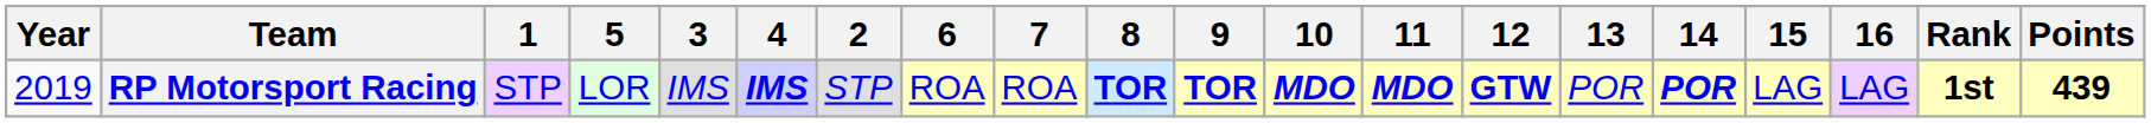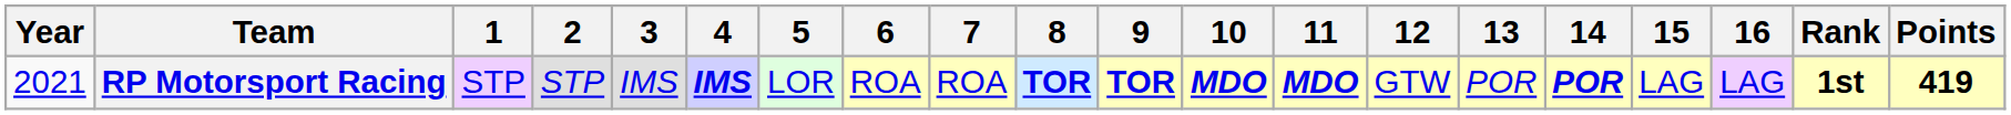 <table class="wikitable" style="text-align:center; font-size:85%">
 <tr>
 <th>Year</th>
 <th>Team</th>
 <th>1</th>
-<th>5</th>
+<th>2</th>
 <th>3</th>
 <th>4</th>
-<th>2</th>
+<th>5</th>
 <th>6</th>
 <th>7</th>
 <th>8</th>
 <th>9</th>
 <th>10</th>
 <th>11</th>
 <th>12</th>
 <th>13</th>
 <th>14</th>
 <th>15</th>
 <th>16</th>
 <th>Rank</th>
 <th>Points</th>
 </tr>
 <tr>
-<td><a href='#'>2019</a></td>
+<td><a href='#'>2021</a></td>
 <th nowrap><a href='#'>RP Motorsport Racing</a></th>
 <td style="background:#EFCFFF;"><a href='#'>STP</a><br></td>
-<td style="background:#DFFFDF;"><a href='#'>LOR</a><br></td>
+<td style="background:#DFDFDF;"><em><a href='#'>STP</a></em><br></td>
 <td style="background:#DFDFDF;"><em><a href='#'>IMS</a></em><br></td>
 <td style="background:#CFCFFF;"><strong><em><a href='#'>IMS</a></em><br></strong></td>
-<td style="background:#DFDFDF;"><em><a href='#'>STP</a></em><br></td>
+<td style="background:#DFFFDF;"><a href='#'>LOR</a><br></td>
 <td style="background:#FFFFBF;"><a href='#'>ROA</a><br></td>
 <td style="background:#FFFFBF;"><a href='#'>ROA</a><br></td>
 <td style="background:#CFEAFF;"><strong><a href='#'>TOR</a></strong><br></td>
 <td style="background:#FFFFBF;"><strong><a href='#'>TOR</a></strong><br></td>
 <td style="background:#FFFFBF;"><strong><em><a href='#'>MDO</a></em></strong><br></td>
 <td style="background:#FFFFBF;"><strong><em><a href='#'>MDO</a></em></strong><br></td>
-<td style="background:#FFFFBF;"><strong><a href='#'>GTW</a><br></strong></td>
+<td style="background:#FFFFBF;"><a href='#'>GTW</a><br></td>
 <td style="background:#FFFFBF;"><em><a href='#'>POR</a></em><br></td>
 <td style="background:#FFFFBF;"><strong><em><a href='#'>POR</a></em></strong><br></td>
 <td style="background:#FFFFBF;"><a href='#'>LAG</a><br></td>
 <td style="background:#EFCFFF;"><a href='#'>LAG</a><br></td>
 <th style="background:#FFFFBF;">1st</th>
-<th style="background:#FFFFBF;">439</th>
+<th style="background:#FFFFBF;">419</th>
 </tr>
 </table>
